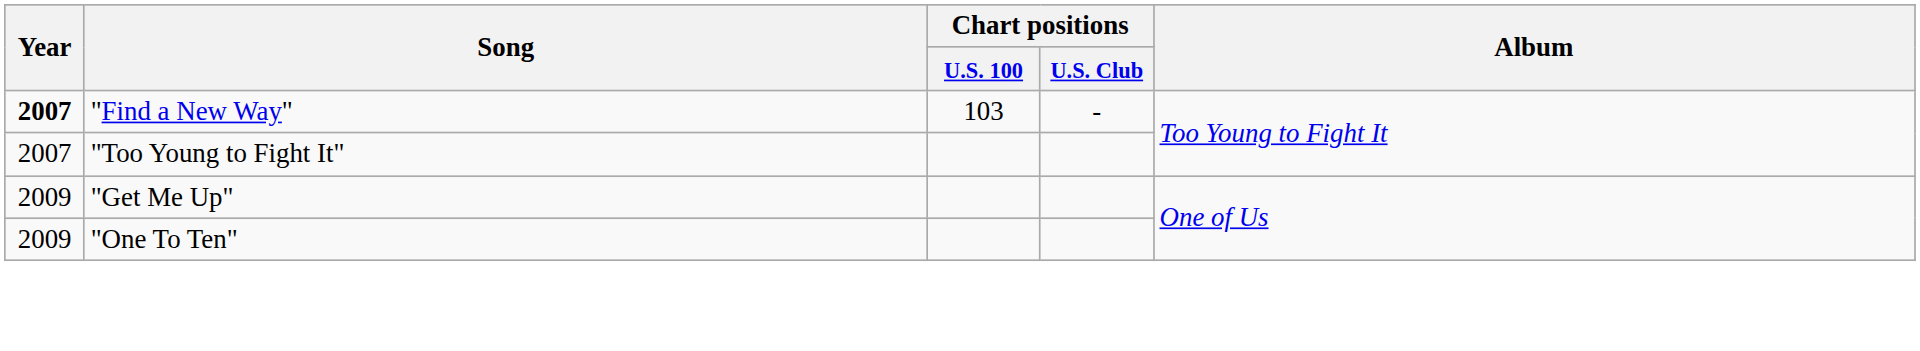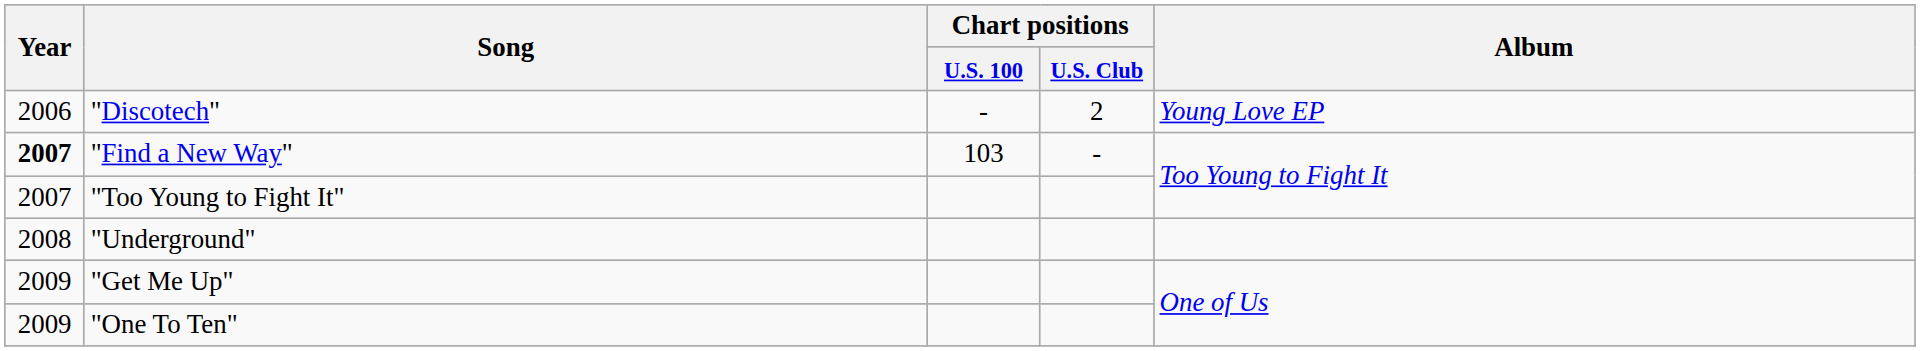 <table class="wikitable" width=90%>
 <tr>
 <th rowspan=2 align="center" valign="middle" width="40">Year</th>
 <th rowspan=2 align="center" valign="middle">Song</th>
 <th colspan=2 align="center" valign="middle">Chart positions</th>
 <th rowspan=2 align="center" valign="middle">Album</th>
 </tr>
 <tr>
 <th align="center" valign="middle" width="60"><small><a href='#'>U.S. 100</a></small></th>
 <th align="center" valign="middle" width="60"><small><a href='#'>U.S. Club</a></small></th>
+</tr>
+<tr>
+<td rowspan=1 align="center" valign="middle">2006</td>
+<td align="left" valign="middle">"<a href='#'>Discotech</a>"</td>
+<td align="center" valign="middle">-</td>
+<td align="center" valign="middle">2</td>
+<td align="left" valign="middle"><em><a href='#'>Young Love EP</a></em></td>
 </tr>
 <tr>
 <td rowspan=1 align="center" valign="middle"><strong>2007</strong></td>
 <td align="left" valign="middle">"<a href='#'>Find a New Way</a>"</td>
 <td align="center" valign="middle">103</td>
 <td align="center" valign="middle">-</td>
 <td rowspan=2 align="left" valign="middle"><em><a href='#'>Too Young to Fight It</a></em></td>
 </tr>
 <tr>
 <td rowspan=1 align="center" valign="middle">2007</td>
 <td align="left" valign="middle">"Too Young to Fight It"</td>
 <td align="center" valign="middle"></td>
 <td align="center" valign="middle"></td>
 </tr>
 <tr>
+<td rowspan=1 align="center" valign="middle">2008</td>
+<td align="left" valign="middle">"Underground"</td>
+<td align="center" valign="middle"></td>
+<td align="center" valign="middle"></td>
+<td rowspan=1 align="left" valign="middle"></td>
+</tr>
+<tr>
 <td rowspan=1 align="center" valign="middle">2009</td>
 <td align="left" valign="middle">"Get Me Up"</td>
 <td align="center" valign="middle"></td>
 <td align="center" valign="middle"></td>
 <td rowspan=2 align="left" valign="middle"><em><a href='#'>One of Us</a></em></td>
 </tr>
 <tr>
 <td rowspan=1 align="center" valign="middle">2009</td>
 <td align="left" valign="middle">"One To Ten"</td>
 <td align="center" valign="middle"></td>
 <td align="center" valign="middle"></td>
 </tr>
 </table>
